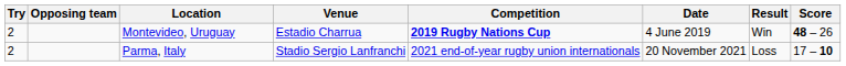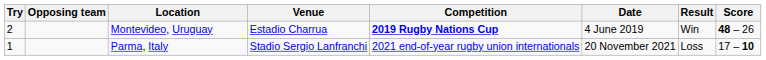 <table class="wikitable" style="font-size:100%">
 <tr>
 <th>Try</th>
 <th>Opposing team</th>
 <th scope="col" style="min-width: 200px; max-width: 1000px;">Location</th>
 <th>Venue</th>
 <th>Competition</th>
 <th>Date</th>
 <th>Result</th>
 <th scope="col" style="min-width: 60px; max-width: 300px;">Score</th>
 </tr>
 <tr>
 <td>2</td>
 <td></td>
 <td><a href='#'>Montevideo</a>, <a href='#'>Uruguay</a></td>
 <td><a href='#'>Estadio Charrua</a></td>
 <td><strong><a href='#'>2019 Rugby Nations Cup</a></strong></td>
 <td>4 June 2019</td>
 <td>Win</td>
 <td><strong>48</strong> – 26</td>
 </tr>
 <tr>
-<td>2</td>
+<td>1</td>
 <td></td>
 <td><a href='#'>Parma</a>, <a href='#'>Italy</a></td>
 <td><a href='#'>Stadio Sergio Lanfranchi</a></td>
 <td><a href='#'>2021 end-of-year rugby union internationals</a></td>
 <td>20 November 2021</td>
 <td>Loss</td>
 <td>17 – <strong>10</strong></td>
 </tr>
 </table>
